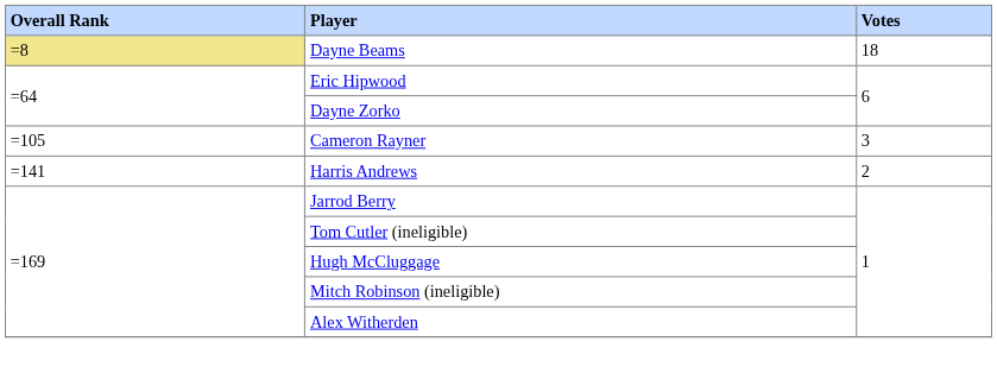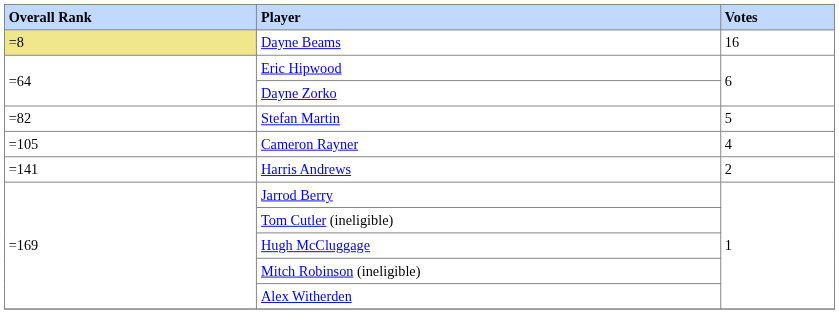 <table border="1" cellpadding="4" cellspacing="0"  style="text-align:left; font-size:95%; border-collapse:collapse; width:100%;">
 <tr style="background:#C1D8FF;">
 <th>Overall Rank</th>
 <th>Player</th>
 <th>Votes</th>
 </tr>
 <tr>
 <td style="background: khaki;">=8</td>
 <td><a href='#'>Dayne Beams</a></td>
-<td>18</td>
+<td>16</td>
 </tr>
 <tr>
 <td rowspan="2">=64</td>
 <td><a href='#'>Eric Hipwood</a></td>
 <td rowspan="2">6</td>
 </tr>
 <tr>
 <td><a href='#'>Dayne Zorko</a></td>
 </tr>
 <tr>
+<td>=82</td>
+<td><a href='#'>Stefan Martin</a></td>
+<td>5</td>
+</tr>
+<tr>
 <td>=105</td>
 <td><a href='#'>Cameron Rayner</a></td>
-<td>3</td>
+<td>4</td>
 </tr>
 <tr>
 <td>=141</td>
 <td><a href='#'>Harris Andrews</a></td>
 <td>2</td>
 </tr>
 <tr>
 <td rowspan="5">=169</td>
 <td><a href='#'>Jarrod Berry</a></td>
 <td rowspan="5">1</td>
 </tr>
 <tr>
 <td><a href='#'>Tom Cutler</a> (ineligible)</td>
 </tr>
 <tr>
 <td><a href='#'>Hugh McCluggage</a></td>
 </tr>
 <tr>
 <td><a href='#'>Mitch Robinson</a> (ineligible)</td>
 </tr>
 <tr>
 <td><a href='#'>Alex Witherden</a></td>
 </tr>
 <tr>
 </tr>
 </table>
